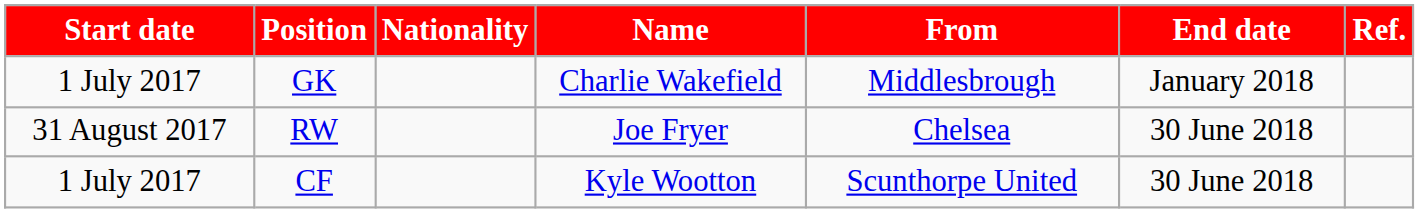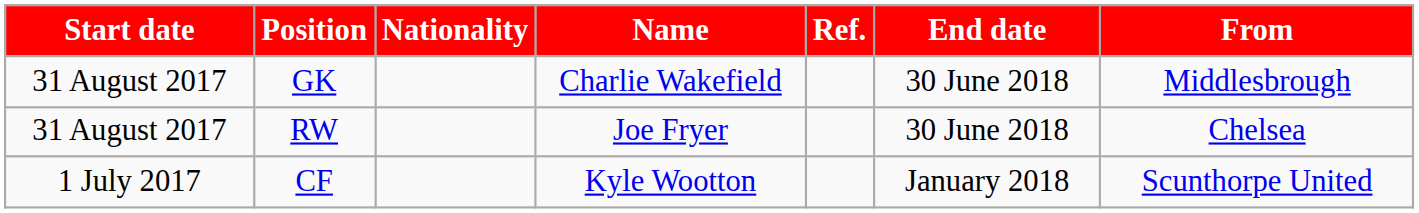 <table class="wikitable"  style="text-align:center; font-size:90%; ">
 <tr>
 <th style="background:#FF0000; color:white; width:110px;">Start date</th>
 <th style="background:#FF0000; color:white; width:50px;">Position</th>
 <th style="background:#FF0000; color:white; width:50px;">Nationality</th>
 <th style="background:#FF0000; color:white; width:120px;">Name</th>
+<th style="background:#FF0000; color:white; width:25px;">Ref.</th>
+<th style="background:#FF0000; color:white; width:100px;">End date</th>
 <th style="background:#FF0000; color:white; width:140px;">From</th>
-<th style="background:#FF0000; color:white; width:100px;">End date</th>
-<th style="background:#FF0000; color:white; width:25px;">Ref.</th>
 </tr>
 <tr>
-<td>1 July 2017</td>
+<td>31 August 2017</td>
 <td><a href='#'>GK</a></td>
 <td></td>
 <td><a href='#'>Charlie Wakefield</a></td>
+<td></td>
+<td>30 June 2018</td>
 <td><a href='#'>Middlesbrough</a></td>
-<td>January 2018</td>
-<td></td>
 </tr>
 <tr>
 <td>31 August 2017</td>
 <td><a href='#'>RW</a></td>
 <td></td>
 <td><a href='#'>Joe Fryer</a></td>
+<td></td>
+<td>30 June 2018</td>
 <td><a href='#'>Chelsea</a></td>
-<td>30 June 2018</td>
-<td></td>
 </tr>
 <tr>
 <td>1 July 2017</td>
 <td><a href='#'>CF</a></td>
 <td></td>
 <td><a href='#'>Kyle Wootton</a></td>
+<td></td>
+<td>January 2018</td>
 <td><a href='#'>Scunthorpe United</a></td>
-<td>30 June 2018</td>
-<td></td>
 </tr>
 </table>
